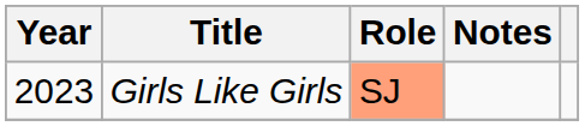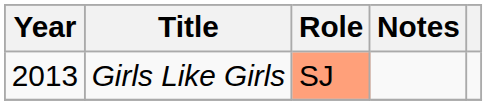 <table class="wikitable sortable">
 <tr>
 <th>Year</th>
 <th>Title</th>
 <th>Role</th>
 <th>Notes</th>
 <th class="unsortable"></th>
 </tr>
 <tr>
-<td>2023</td>
+<td>2013</td>
 <td><em>Girls Like Girls</em></td>
 <td style="background: lightsalmon;">SJ</td>
 <td></td>
 <td></td>
 </tr>
 <tr>
 </tr>
 </table>
